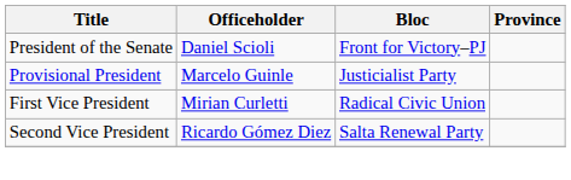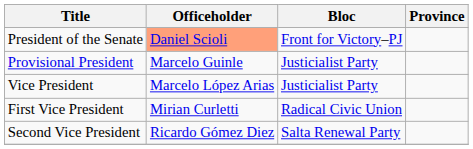 <table class="wikitable">
 <tr>
 <th>Title</th>
 <th>Officeholder</th>
 <th>Bloc</th>
 <th>Province</th>
 </tr>
 <tr>
 <td>President of the Senate</td>
-<td><a href='#'>Daniel Scioli</a></td>
+<td style="background: lightsalmon;"><a href='#'>Daniel Scioli</a></td>
 <td><a href='#'>Front for Victory</a>–<a href='#'>PJ</a></td>
 <td></td>
 </tr>
 <tr>
 <td><a href='#'>Provisional President</a></td>
 <td><a href='#'>Marcelo Guinle</a></td>
+<td><a href='#'>Justicialist Party</a></td>
+<td></td>
+</tr>
+<tr>
+<td>Vice President</td>
+<td><a href='#'>Marcelo López Arias</a></td>
 <td><a href='#'>Justicialist Party</a></td>
 <td></td>
 </tr>
 <tr>
 <td>First Vice President</td>
 <td><a href='#'>Mirian Curletti</a></td>
 <td><a href='#'>Radical Civic Union</a></td>
 <td></td>
 </tr>
 <tr>
 <td>Second Vice President</td>
 <td><a href='#'>Ricardo Gómez Diez</a></td>
 <td><a href='#'>Salta Renewal Party</a></td>
 <td></td>
 </tr>
 <tr>
 </tr>
 </table>
